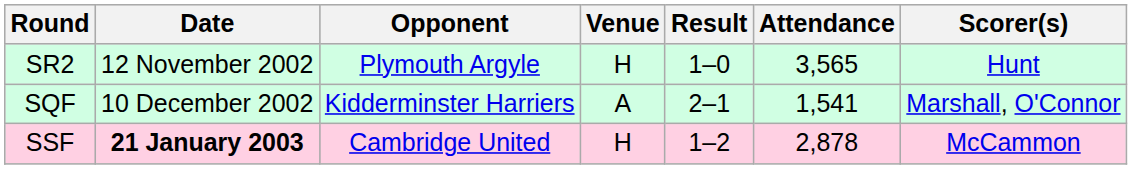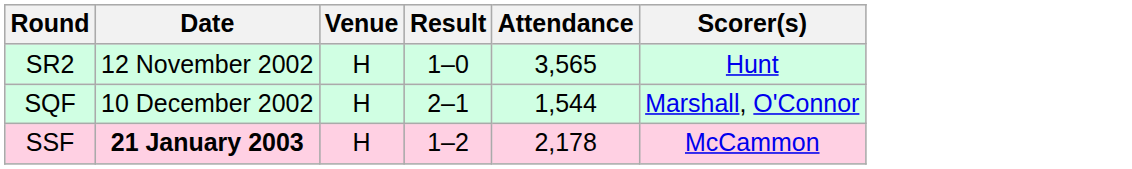 <table class="wikitable sortable" style="text-align:center;">
 <tr>
 <th>Round</th>
 <th>Date</th>
-<th>Opponent</th>
 <th>Venue</th>
 <th>Result</th>
 <th>Attendance</th>
 <th>Scorer(s)</th>
 </tr>
 <tr style="background:#d0ffe3;">
 <td>SR2</td>
 <td>12 November 2002</td>
-<td><a href='#'>Plymouth Argyle</a></td>
 <td>H</td>
 <td>1–0</td>
 <td>3,565</td>
 <td><a href='#'>Hunt</a></td>
 </tr>
 <tr style="background:#d0ffe3;">
 <td>SQF</td>
 <td>10 December 2002</td>
-<td><a href='#'>Kidderminster Harriers</a></td>
-<td>A</td>
+<td>H</td>
 <td>2–1</td>
-<td>1,541</td>
+<td>1,544</td>
 <td><a href='#'>Marshall</a>, <a href='#'>O'Connor</a></td>
 </tr>
 <tr style="background:#ffd0e3;">
 <td>SSF</td>
 <td><strong>21 January 2003</strong></td>
-<td><a href='#'>Cambridge United</a></td>
 <td>H</td>
 <td>1–2 </td>
-<td>2,878</td>
+<td>2,178</td>
 <td><a href='#'>McCammon</a></td>
 </tr>
 </table>
